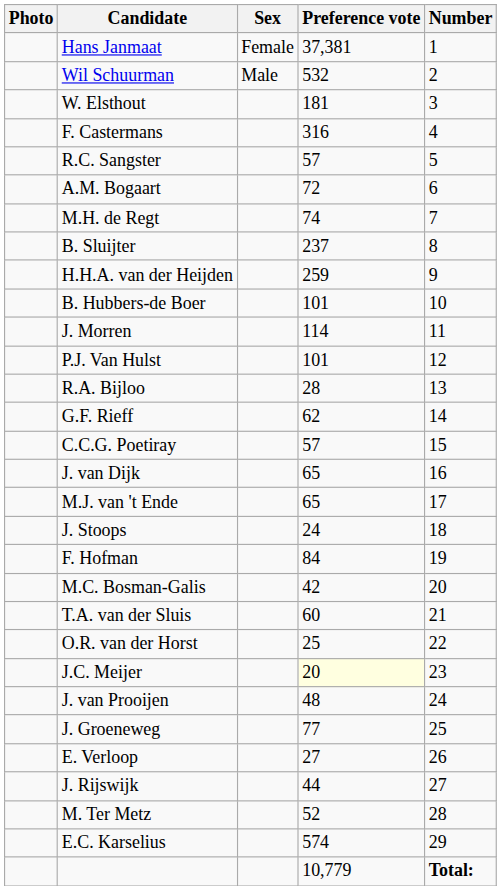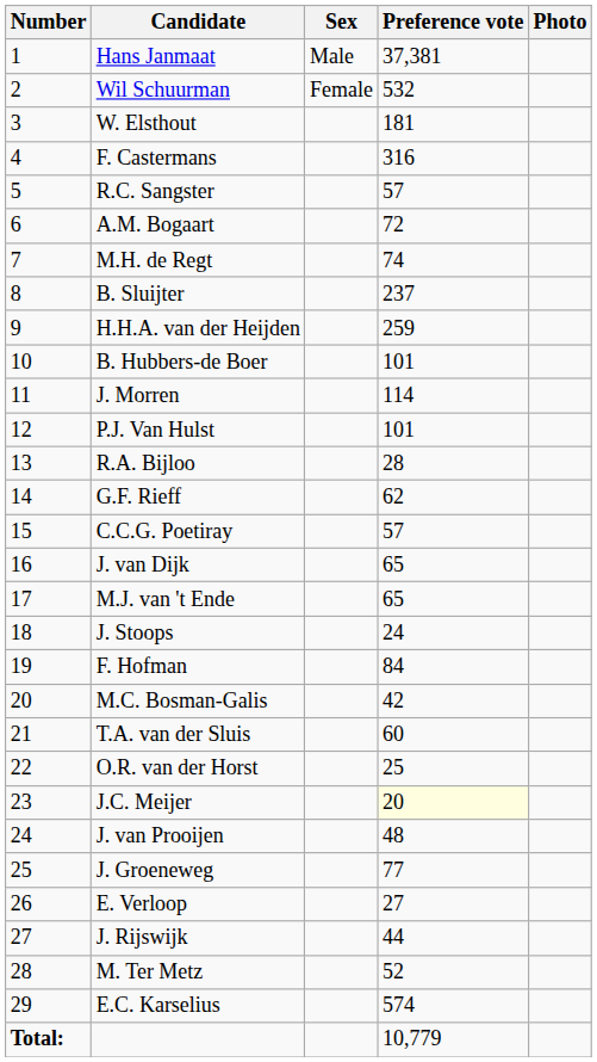 <table class="wikitable vatop">
 <tr>
-<th>Photo</th>
+<th>Number</th>
 <th>Candidate</th>
 <th>Sex</th>
 <th>Preference vote</th>
-<th>Number</th>
+<th>Photo</th>
 </tr>
 <tr>
+<td>1</td>
+<td><a href='#'>Hans Janmaat</a></td>
+<td>Male</td>
+<td>37,381</td>
 <td></td>
-<td><a href='#'>Hans Janmaat</a></td>
-<td>Female</td>
-<td>37,381</td>
-<td>1</td>
 </tr>
 <tr>
+<td>2</td>
+<td><a href='#'>Wil Schuurman</a></td>
+<td>Female</td>
+<td>532</td>
 <td></td>
-<td><a href='#'>Wil Schuurman</a></td>
-<td>Male</td>
-<td>532</td>
-<td>2</td>
 </tr>
 <tr>
-<td></td>
+<td>3</td>
 <td>W. Elsthout</td>
 <td></td>
 <td>181</td>
-<td>3</td>
+<td></td>
 </tr>
 <tr>
-<td></td>
+<td>4</td>
 <td>F. Castermans</td>
 <td></td>
 <td>316</td>
-<td>4</td>
+<td></td>
 </tr>
 <tr>
-<td></td>
+<td>5</td>
 <td>R.C. Sangster</td>
 <td></td>
 <td>57</td>
-<td>5</td>
+<td></td>
 </tr>
 <tr>
-<td></td>
+<td>6</td>
 <td>A.M. Bogaart</td>
 <td></td>
 <td>72</td>
-<td>6</td>
+<td></td>
 </tr>
 <tr>
-<td></td>
+<td>7</td>
 <td>M.H. de Regt</td>
 <td></td>
 <td>74</td>
-<td>7</td>
+<td></td>
 </tr>
 <tr>
-<td></td>
+<td>8</td>
 <td>B. Sluijter</td>
 <td></td>
 <td>237</td>
-<td>8</td>
+<td></td>
 </tr>
 <tr>
-<td></td>
+<td>9</td>
 <td>H.H.A. van der Heijden</td>
 <td></td>
 <td>259</td>
-<td>9</td>
+<td></td>
 </tr>
 <tr>
-<td></td>
+<td>10</td>
 <td>B. Hubbers-de Boer</td>
 <td></td>
 <td>101</td>
-<td>10</td>
+<td></td>
 </tr>
 <tr>
-<td></td>
+<td>11</td>
 <td>J. Morren</td>
 <td></td>
 <td>114</td>
-<td>11</td>
+<td></td>
 </tr>
 <tr>
-<td></td>
+<td>12</td>
 <td>P.J. Van Hulst</td>
 <td></td>
 <td>101</td>
-<td>12</td>
+<td></td>
 </tr>
 <tr>
-<td></td>
+<td>13</td>
 <td>R.A. Bijloo</td>
 <td></td>
 <td>28</td>
-<td>13</td>
+<td></td>
 </tr>
 <tr>
-<td></td>
+<td>14</td>
 <td>G.F. Rieff</td>
 <td></td>
 <td>62</td>
-<td>14</td>
+<td></td>
 </tr>
 <tr>
-<td></td>
+<td>15</td>
 <td>C.C.G. Poetiray</td>
 <td></td>
 <td>57</td>
-<td>15</td>
+<td></td>
 </tr>
 <tr>
-<td></td>
+<td>16</td>
 <td>J. van Dijk</td>
 <td></td>
 <td>65</td>
-<td>16</td>
+<td></td>
 </tr>
 <tr>
-<td></td>
+<td>17</td>
 <td>M.J. van 't Ende</td>
 <td></td>
 <td>65</td>
-<td>17</td>
+<td></td>
 </tr>
 <tr>
-<td></td>
+<td>18</td>
 <td>J. Stoops</td>
 <td></td>
 <td>24</td>
-<td>18</td>
+<td></td>
 </tr>
 <tr>
-<td></td>
+<td>19</td>
 <td>F. Hofman</td>
 <td></td>
 <td>84</td>
-<td>19</td>
+<td></td>
 </tr>
 <tr>
-<td></td>
+<td>20</td>
 <td>M.C. Bosman-Galis</td>
 <td></td>
 <td>42</td>
-<td>20</td>
+<td></td>
 </tr>
 <tr>
-<td></td>
+<td>21</td>
 <td>T.A. van der Sluis</td>
 <td></td>
 <td>60</td>
-<td>21</td>
+<td></td>
 </tr>
 <tr>
-<td></td>
+<td>22</td>
 <td>O.R. van der Horst</td>
 <td></td>
 <td>25</td>
-<td>22</td>
+<td></td>
 </tr>
 <tr>
-<td></td>
+<td>23</td>
 <td>J.C. Meijer</td>
 <td></td>
 <td style="background: lightyellow;">20</td>
-<td>23</td>
+<td></td>
 </tr>
 <tr>
-<td></td>
+<td>24</td>
 <td>J. van Prooijen</td>
 <td></td>
 <td>48</td>
-<td>24</td>
+<td></td>
 </tr>
 <tr>
-<td></td>
+<td>25</td>
 <td>J. Groeneweg</td>
 <td></td>
 <td>77</td>
-<td>25</td>
+<td></td>
 </tr>
 <tr>
-<td></td>
+<td>26</td>
 <td>E. Verloop</td>
 <td></td>
 <td>27</td>
-<td>26</td>
+<td></td>
 </tr>
 <tr>
-<td></td>
+<td>27</td>
 <td>J. Rijswijk</td>
 <td></td>
 <td>44</td>
-<td>27</td>
+<td></td>
 </tr>
 <tr>
-<td></td>
+<td>28</td>
 <td>M. Ter Metz</td>
 <td></td>
 <td>52</td>
-<td>28</td>
+<td></td>
 </tr>
 <tr>
-<td></td>
+<td>29</td>
 <td>E.C. Karselius</td>
 <td></td>
 <td>574</td>
-<td>29</td>
+<td></td>
 </tr>
 <tr>
-<td></td>
+<td><strong>Total:</strong></td>
 <td></td>
 <td></td>
 <td>10,779</td>
-<td><strong>Total:</strong></td>
+<td></td>
 </tr>
 </table>
